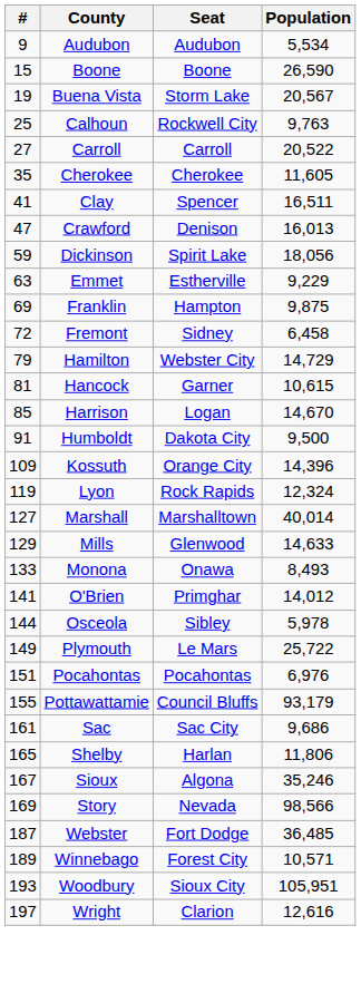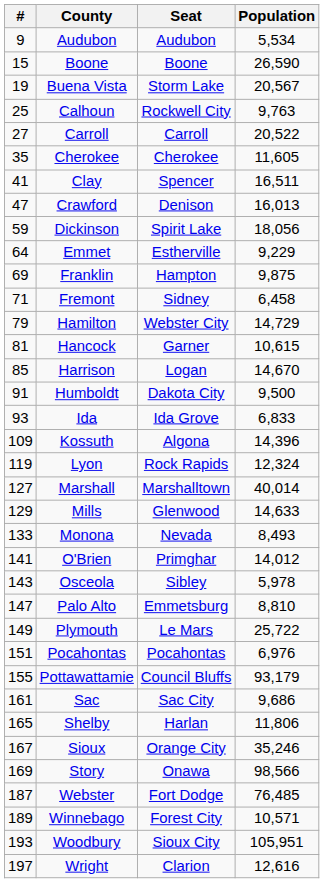 <table class="wikitable sortable" style="text-align:center;">
 <tr>
 <th>#</th>
 <th>County</th>
 <th>Seat</th>
 <th>Population</th>
 </tr>
 <tr>
 <td>9</td>
 <td><a href='#'>Audubon</a></td>
 <td><a href='#'>Audubon</a></td>
 <td>5,534</td>
 </tr>
 <tr>
 <td>15</td>
 <td><a href='#'>Boone</a></td>
 <td><a href='#'>Boone</a></td>
 <td>26,590</td>
 </tr>
 <tr>
 <td>19</td>
 <td><a href='#'>Buena Vista</a></td>
 <td><a href='#'>Storm Lake</a></td>
 <td>20,567</td>
 </tr>
 <tr>
 <td>25</td>
 <td><a href='#'>Calhoun</a></td>
 <td><a href='#'>Rockwell City</a></td>
 <td>9,763</td>
 </tr>
 <tr>
 <td>27</td>
 <td><a href='#'>Carroll</a></td>
 <td><a href='#'>Carroll</a></td>
 <td>20,522</td>
 </tr>
 <tr>
 <td>35</td>
 <td><a href='#'>Cherokee</a></td>
 <td><a href='#'>Cherokee</a></td>
 <td>11,605</td>
 </tr>
 <tr>
 <td>41</td>
 <td><a href='#'>Clay</a></td>
 <td><a href='#'>Spencer</a></td>
 <td>16,511</td>
 </tr>
 <tr>
 <td>47</td>
 <td><a href='#'>Crawford</a></td>
 <td><a href='#'>Denison</a></td>
 <td>16,013</td>
 </tr>
 <tr>
 <td>59</td>
 <td><a href='#'>Dickinson</a></td>
 <td><a href='#'>Spirit Lake</a></td>
 <td>18,056</td>
 </tr>
 <tr>
-<td>63</td>
+<td>64</td>
 <td><a href='#'>Emmet</a></td>
 <td><a href='#'>Estherville</a></td>
 <td>9,229</td>
 </tr>
 <tr>
 <td>69</td>
 <td><a href='#'>Franklin</a></td>
 <td><a href='#'>Hampton</a></td>
 <td>9,875</td>
 </tr>
 <tr>
-<td>72</td>
+<td>71</td>
 <td><a href='#'>Fremont</a></td>
 <td><a href='#'>Sidney</a></td>
 <td>6,458</td>
 </tr>
 <tr>
 <td>79</td>
 <td><a href='#'>Hamilton</a></td>
 <td><a href='#'>Webster City</a></td>
 <td>14,729</td>
 </tr>
 <tr>
 <td>81</td>
 <td><a href='#'>Hancock</a></td>
 <td><a href='#'>Garner</a></td>
 <td>10,615</td>
 </tr>
 <tr>
 <td>85</td>
 <td><a href='#'>Harrison</a></td>
 <td><a href='#'>Logan</a></td>
 <td>14,670</td>
 </tr>
 <tr>
 <td>91</td>
 <td><a href='#'>Humboldt</a></td>
 <td><a href='#'>Dakota City</a></td>
 <td>9,500</td>
 </tr>
 <tr>
+<td>93</td>
+<td><a href='#'>Ida</a></td>
+<td><a href='#'>Ida Grove</a></td>
+<td>6,833</td>
+</tr>
+<tr>
 <td>109</td>
 <td><a href='#'>Kossuth</a></td>
-<td><a href='#'>Orange City</a></td>
+<td><a href='#'>Algona</a></td>
 <td>14,396</td>
 </tr>
 <tr>
 <td>119</td>
 <td><a href='#'>Lyon</a></td>
 <td><a href='#'>Rock Rapids</a></td>
 <td>12,324</td>
 </tr>
 <tr>
 <td>127</td>
 <td><a href='#'>Marshall</a></td>
 <td><a href='#'>Marshalltown</a></td>
 <td>40,014</td>
 </tr>
 <tr>
 <td>129</td>
 <td><a href='#'>Mills</a></td>
 <td><a href='#'>Glenwood</a></td>
 <td>14,633</td>
 </tr>
 <tr>
 <td>133</td>
 <td><a href='#'>Monona</a></td>
-<td><a href='#'>Onawa</a></td>
+<td><a href='#'>Nevada</a></td>
 <td>8,493</td>
 </tr>
 <tr>
 <td>141</td>
 <td><a href='#'>O'Brien</a></td>
 <td><a href='#'>Primghar</a></td>
 <td>14,012</td>
 </tr>
 <tr>
-<td>144</td>
+<td>143</td>
 <td><a href='#'>Osceola</a></td>
 <td><a href='#'>Sibley</a></td>
 <td>5,978</td>
+</tr>
+<tr>
+<td>147</td>
+<td><a href='#'>Palo Alto</a></td>
+<td><a href='#'>Emmetsburg</a></td>
+<td>8,810</td>
 </tr>
 <tr>
 <td>149</td>
 <td><a href='#'>Plymouth</a></td>
 <td><a href='#'>Le Mars</a></td>
 <td>25,722</td>
 </tr>
 <tr>
 <td>151</td>
 <td><a href='#'>Pocahontas</a></td>
 <td><a href='#'>Pocahontas</a></td>
 <td>6,976</td>
 </tr>
 <tr>
 <td>155</td>
 <td><a href='#'>Pottawattamie</a></td>
 <td><a href='#'>Council Bluffs</a></td>
 <td>93,179</td>
 </tr>
 <tr>
 <td>161</td>
 <td><a href='#'>Sac</a></td>
 <td><a href='#'>Sac City</a></td>
 <td>9,686</td>
 </tr>
 <tr>
 <td>165</td>
 <td><a href='#'>Shelby</a></td>
 <td><a href='#'>Harlan</a></td>
 <td>11,806</td>
 </tr>
 <tr>
 <td>167</td>
 <td><a href='#'>Sioux</a></td>
-<td><a href='#'>Algona</a></td>
+<td><a href='#'>Orange City</a></td>
 <td>35,246</td>
 </tr>
 <tr>
 <td>169</td>
 <td><a href='#'>Story</a></td>
-<td><a href='#'>Nevada</a></td>
+<td><a href='#'>Onawa</a></td>
 <td>98,566</td>
 </tr>
 <tr>
 <td>187</td>
 <td><a href='#'>Webster</a></td>
 <td><a href='#'>Fort Dodge</a></td>
-<td>36,485</td>
+<td>76,485</td>
 </tr>
 <tr>
 <td>189</td>
 <td><a href='#'>Winnebago</a></td>
 <td><a href='#'>Forest City</a></td>
 <td>10,571</td>
 </tr>
 <tr>
 <td>193</td>
 <td><a href='#'>Woodbury</a></td>
 <td><a href='#'>Sioux City</a></td>
 <td>105,951</td>
 </tr>
 <tr>
 <td>197</td>
 <td><a href='#'>Wright</a></td>
 <td><a href='#'>Clarion</a></td>
 <td>12,616</td>
 </tr>
 </table>
